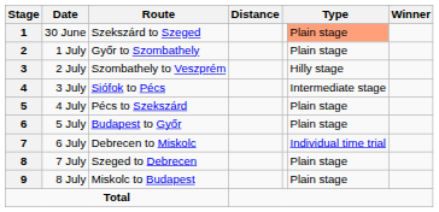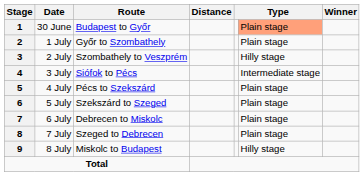 <table class="wikitable">
 <tr>
 <th scope="col">Stage</th>
 <th scope="col">Date</th>
 <th scope="col">Route</th>
 <th scope="col">Distance</th>
 <th scope="col" colspan="2">Type</th>
 <th scope="col">Winner</th>
 </tr>
 <tr>
 <th scope="col">1</th>
 <td style="text-align:right;">30 June</td>
-<td>Szekszárd to <a href='#'>Szeged</a></td>
+<td><a href='#'>Budapest</a> to <a href='#'>Győr</a></td>
 <td></td>
 <td></td>
 <td style="background: lightsalmon;">Plain stage</td>
 <td></td>
 </tr>
 <tr>
 <th scope="col">2</th>
 <td style="text-align:right;">1 July</td>
 <td>Győr to <a href='#'>Szombathely</a></td>
 <td></td>
 <td></td>
 <td>Plain stage</td>
 <td></td>
 </tr>
 <tr>
 <th scope="col">3</th>
 <td style="text-align:right;">2 July</td>
 <td>Szombathely to <a href='#'>Veszprém</a></td>
 <td></td>
 <td></td>
 <td>Hilly stage</td>
 <td></td>
 </tr>
 <tr>
 <th scope="col">4</th>
 <td style="text-align:right;">3 July</td>
 <td><a href='#'>Siófok</a> to <a href='#'>Pécs</a></td>
 <td></td>
 <td></td>
 <td>Intermediate stage</td>
 <td></td>
 </tr>
 <tr>
 <th scope="col">5</th>
 <td style="text-align:right;">4 July</td>
 <td>Pécs to <a href='#'>Szekszárd</a></td>
 <td></td>
 <td></td>
 <td>Plain stage</td>
 <td></td>
 </tr>
 <tr>
 <th scope="col">6</th>
 <td style="text-align:right;">5 July</td>
-<td><a href='#'>Budapest</a> to <a href='#'>Győr</a></td>
+<td>Szekszárd to <a href='#'>Szeged</a></td>
 <td></td>
 <td></td>
 <td>Plain stage</td>
 <td></td>
 </tr>
 <tr>
 <th scope="col">7</th>
 <td style="text-align:right;">6 July</td>
 <td>Debrecen to <a href='#'>Miskolc</a></td>
 <td></td>
 <td></td>
-<td><a href='#'>Individual time trial</a></td>
+<td>Plain stage</td>
 <td></td>
 </tr>
 <tr>
 <th scope="col">8</th>
 <td style="text-align:right;">7 July</td>
 <td>Szeged to <a href='#'>Debrecen</a></td>
 <td></td>
 <td></td>
 <td>Plain stage</td>
 <td></td>
 </tr>
 <tr>
 <th scope="col">9</th>
 <td style="text-align:right;">8 July</td>
 <td>Miskolc to <a href='#'>Budapest</a></td>
 <td></td>
 <td></td>
-<td>Plain stage</td>
+<td>Hilly stage</td>
 <td></td>
 </tr>
 <tr>
 <td colspan="3" style="text-align:center"><strong>Total</strong></td>
 <td colspan="4" style="text-align:center"><strong></strong></td>
 </tr>
 </table>
